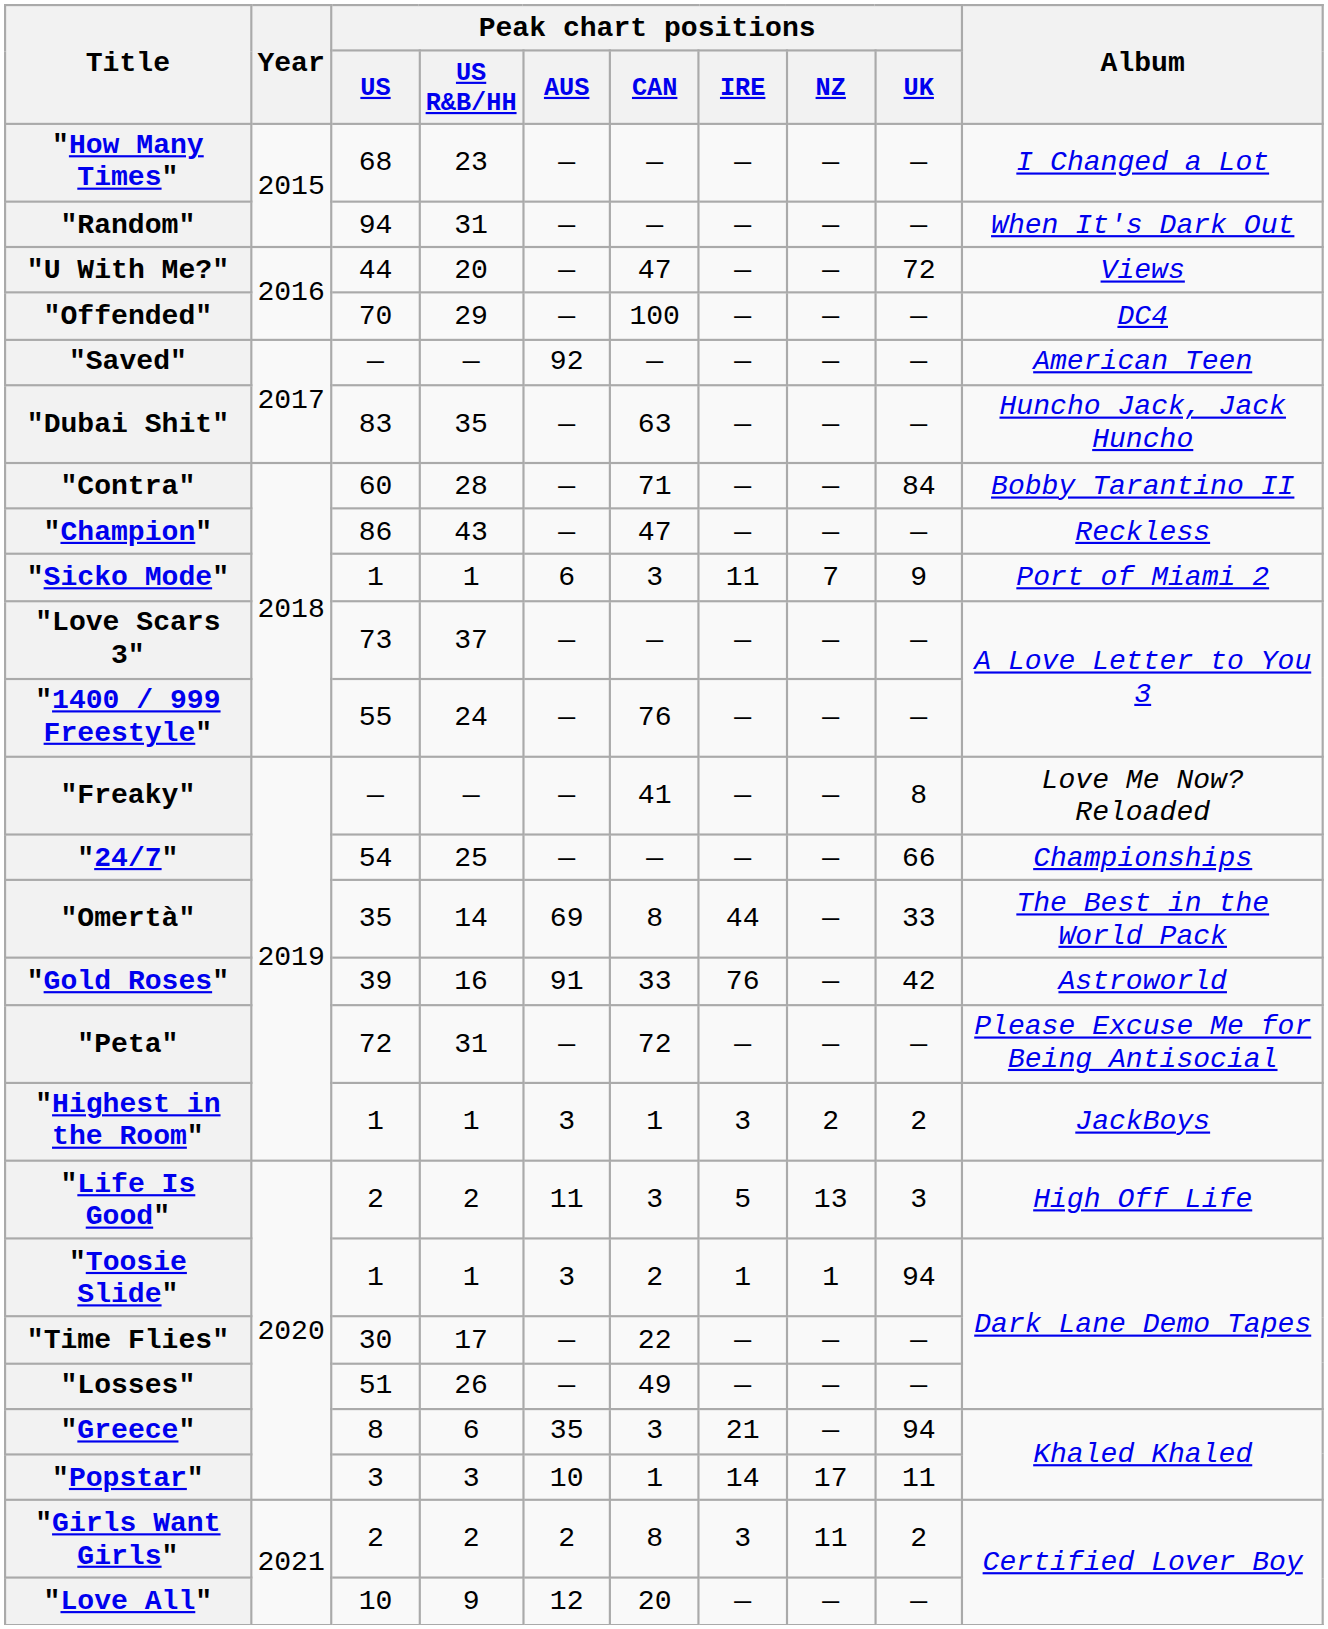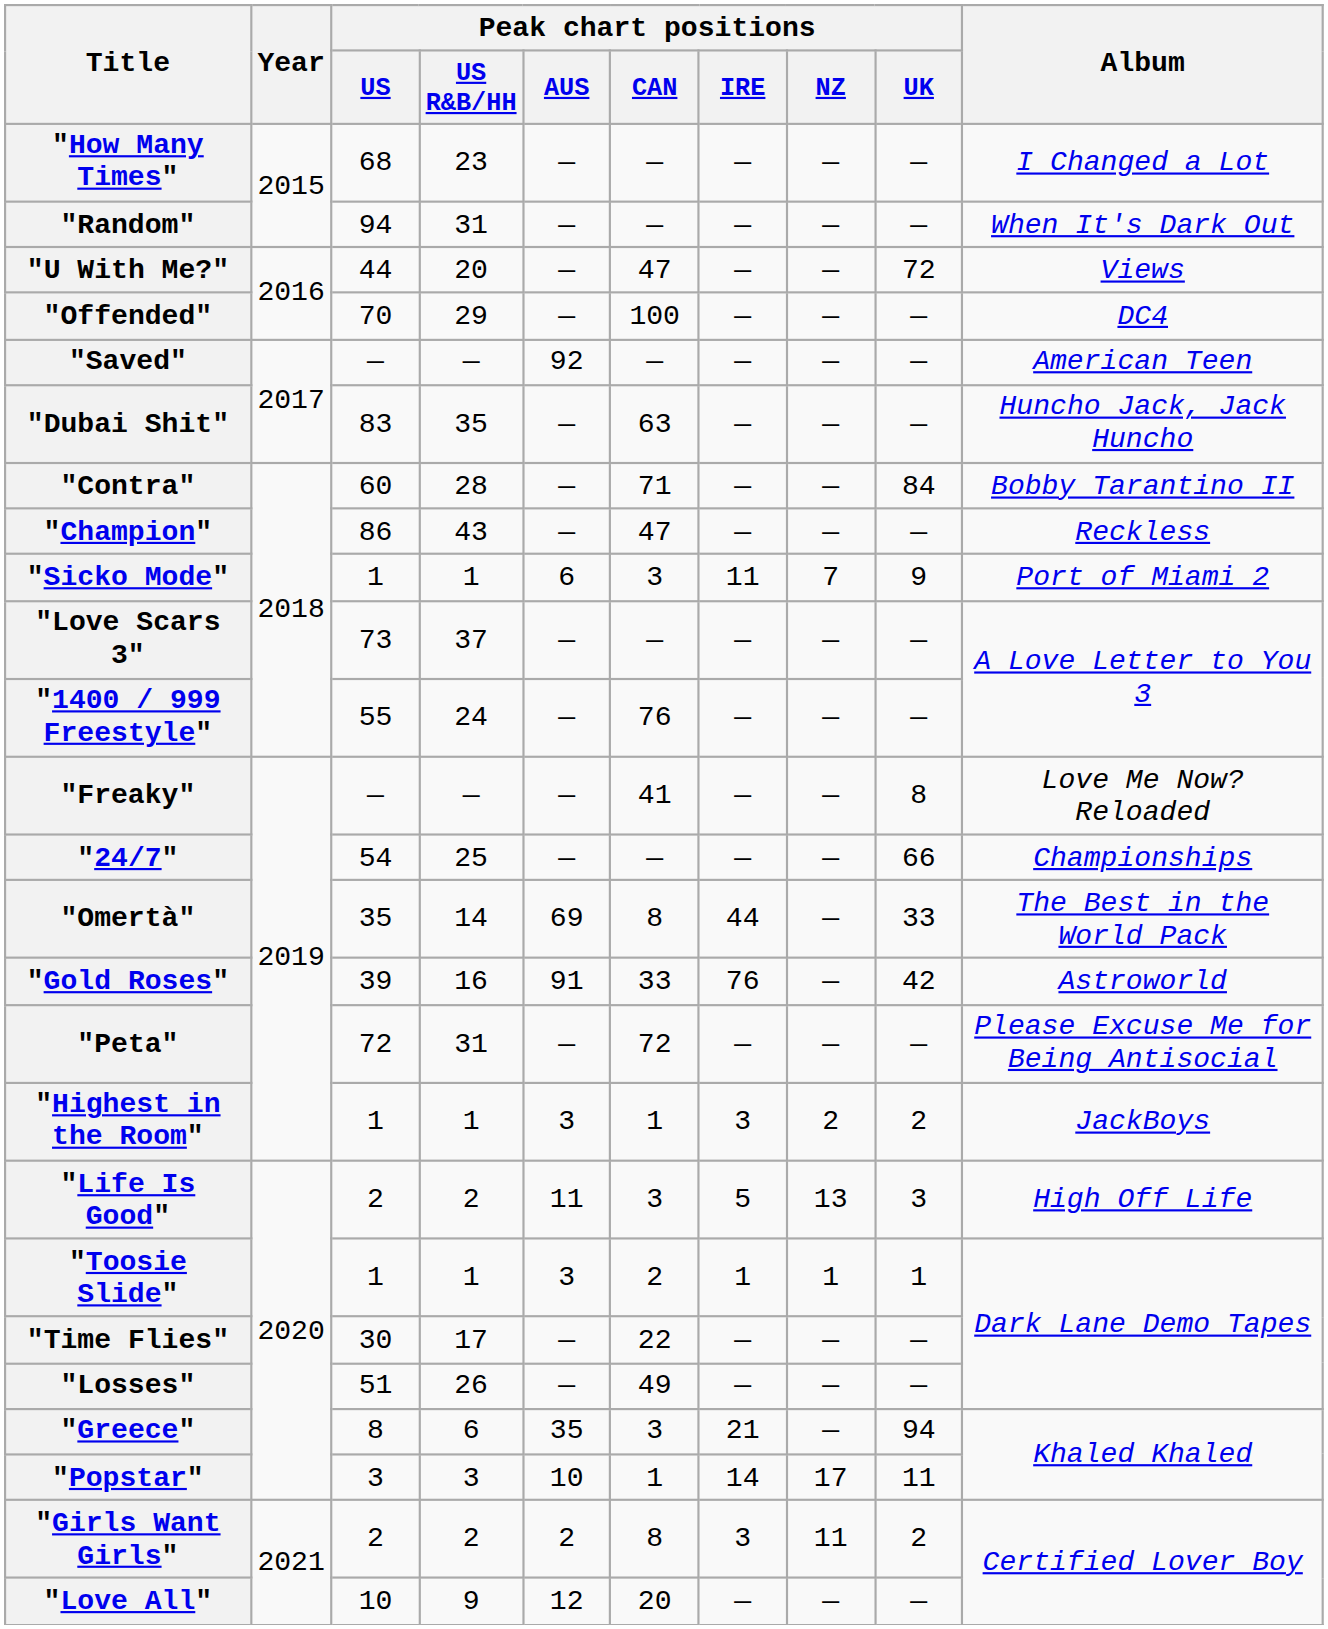 <table class="wikitable plainrowheaders" style="text-align: center;">
 <tr>
 <th rowspan="2">Title</th>
 <th rowspan="2">Year</th>
 <th colspan="7">Peak chart positions</th>
 <th rowspan="2">Album</th>
 </tr>
 <tr>
 <th scope="col" style="width:3em;font-size:90%;"><a href='#'>US</a></th>
 <th scope="col" style="width:3em;font-size:90%;"><a href='#'>US<br>R&B/HH</a></th>
 <th scope="col" style="width:3em;font-size:90%;"><a href='#'>AUS</a></th>
 <th scope="col" style="width:3em;font-size:90%;"><a href='#'>CAN</a></th>
 <th scope="col" style="width:3em;font-size:90%;"><a href='#'>IRE</a></th>
 <th scope="col" style="width:3em;font-size:90%;"><a href='#'>NZ</a></th>
 <th scope="col" style="width:3em;font-size:90%;"><a href='#'>UK</a></th>
 </tr>
 <tr>
 <th scope="row">"<a href='#'>How Many Times</a>"<br></th>
 <td rowspan="2">2015</td>
 <td>68</td>
 <td>23</td>
 <td>—</td>
 <td>—</td>
 <td>—</td>
 <td>—</td>
 <td>—</td>
 <td><em><a href='#'>I Changed a Lot</a></em></td>
 </tr>
 <tr>
 <th scope="row">"Random"<br></th>
 <td>94</td>
 <td>31</td>
 <td>—</td>
 <td>—</td>
 <td>—</td>
 <td>—</td>
 <td>—</td>
 <td><em><a href='#'>When It's Dark Out</a></em></td>
 </tr>
 <tr>
 <th scope="row">"U With Me?"<br></th>
 <td rowspan="2">2016</td>
 <td>44</td>
 <td>20</td>
 <td>—</td>
 <td>47</td>
 <td>—</td>
 <td>—</td>
 <td>72</td>
 <td><em><a href='#'>Views</a></em></td>
 </tr>
 <tr>
 <th scope="row">"Offended"<br></th>
 <td>70</td>
 <td>29</td>
 <td>—</td>
 <td>100</td>
 <td>—</td>
 <td>—</td>
 <td>—</td>
 <td><em><a href='#'>DC4</a></em></td>
 </tr>
 <tr>
 <th scope="row">"Saved"<br></th>
 <td rowspan="2">2017</td>
 <td>—</td>
 <td>—</td>
 <td>92</td>
 <td>—</td>
 <td>—</td>
 <td>—</td>
 <td>—</td>
 <td><em><a href='#'>American Teen</a></em></td>
 </tr>
 <tr>
 <th scope="row">"Dubai Shit"<br></th>
 <td>83</td>
 <td>35</td>
 <td>—</td>
 <td>63</td>
 <td>—</td>
 <td>—</td>
 <td>—</td>
 <td><em><a href='#'>Huncho Jack, Jack Huncho</a></em></td>
 </tr>
 <tr>
 <th scope="row">"Contra"<br></th>
 <td rowspan="5">2018</td>
 <td>60</td>
 <td>28</td>
 <td>—</td>
 <td>71</td>
 <td>—</td>
 <td>—</td>
 <td>84</td>
 <td><em><a href='#'>Bobby Tarantino II</a></em></td>
 </tr>
 <tr>
 <th scope="row">"<a href='#'>Champion</a>"<br></th>
 <td>86</td>
 <td>43</td>
 <td>—</td>
 <td>47</td>
 <td>—</td>
 <td>—</td>
 <td>—</td>
 <td><em><a href='#'>Reckless</a></em></td>
 </tr>
 <tr>
 <th scope="row">"<a href='#'>Sicko Mode</a>"<br></th>
 <td>1</td>
 <td>1</td>
 <td>6</td>
 <td>3</td>
 <td>11</td>
 <td>7</td>
 <td>9</td>
 <td><em><a href='#'>Port of Miami 2</a></em></td>
 </tr>
 <tr>
 <th scope="row">"Love Scars 3"<br></th>
 <td>73</td>
 <td>37</td>
 <td>—</td>
 <td>—</td>
 <td>—</td>
 <td>—</td>
 <td>—</td>
 <td rowspan="2"><em><a href='#'>A Love Letter to You 3</a></em></td>
 </tr>
 <tr>
 <th scope="row">"<a href='#'>1400 / 999 Freestyle</a>"<br></th>
 <td>55</td>
 <td>24</td>
 <td>—</td>
 <td>76</td>
 <td>—</td>
 <td>—</td>
 <td>—</td>
 </tr>
 <tr>
 <th scope="row">"Freaky"<br></th>
 <td rowspan="6">2019</td>
 <td>—</td>
 <td>—</td>
 <td>—</td>
 <td>41</td>
 <td>—</td>
 <td>—</td>
 <td>8</td>
 <td><em>Love Me Now? Reloaded</em></td>
 </tr>
 <tr>
 <th scope="row">"<a href='#'>24/7</a>"<br></th>
 <td>54</td>
 <td>25</td>
 <td>—</td>
 <td>—</td>
 <td>—</td>
 <td>—</td>
 <td>66</td>
 <td><em><a href='#'>Championships</a></em></td>
 </tr>
 <tr>
 <th scope="row">"Omertà"<br></th>
 <td>35</td>
 <td>14</td>
 <td>69</td>
 <td>8</td>
 <td>44</td>
 <td>—</td>
 <td>33</td>
 <td><em><a href='#'>The Best in the World Pack</a></em></td>
 </tr>
 <tr>
 <th scope="row">"<a href='#'>Gold Roses</a>"<br></th>
 <td>39</td>
 <td>16</td>
 <td>91</td>
 <td>33</td>
 <td>76</td>
 <td>—</td>
 <td>42</td>
 <td><em><a href='#'>Astroworld</a></em></td>
 </tr>
 <tr>
 <th scope="row">"Peta"<br></th>
 <td>72</td>
 <td>31</td>
 <td>—</td>
 <td>72</td>
 <td>—</td>
 <td>—</td>
 <td>—</td>
 <td><em><a href='#'>Please Excuse Me for Being Antisocial</a></em></td>
 </tr>
 <tr>
 <th scope="row">"<a href='#'>Highest in the Room</a>"<br></th>
 <td>1</td>
 <td>1</td>
 <td>3</td>
 <td>1</td>
 <td>3</td>
 <td>2</td>
 <td>2</td>
 <td><em><a href='#'>JackBoys</a></em></td>
 </tr>
 <tr>
 <th scope="row">"<a href='#'>Life Is Good</a>"<br></th>
 <td rowspan="6">2020</td>
 <td>2</td>
 <td>2</td>
 <td>11</td>
 <td>3</td>
 <td>5</td>
 <td>13</td>
 <td>3</td>
 <td><em><a href='#'>High Off Life</a></em></td>
 </tr>
 <tr>
 <th scope="row">"<a href='#'>Toosie Slide</a>"<br></th>
 <td>1</td>
 <td>1</td>
 <td>3</td>
 <td>2</td>
 <td>1</td>
 <td>1</td>
-<td>94</td>
+<td>1</td>
 <td rowspan="3"><em><a href='#'>Dark Lane Demo Tapes</a></em></td>
 </tr>
 <tr>
 <th scope="row">"Time Flies"<br></th>
 <td>30</td>
 <td>17</td>
 <td>—</td>
 <td>22</td>
 <td>—</td>
 <td>—</td>
 <td>—</td>
 </tr>
 <tr>
 <th scope="row">"Losses"<br></th>
 <td>51</td>
 <td>26</td>
 <td>—</td>
 <td>49</td>
 <td>—</td>
 <td>—</td>
 <td>—</td>
 </tr>
 <tr>
 <th scope="row">"<a href='#'>Greece</a>"<br></th>
 <td>8</td>
 <td>6</td>
 <td>35</td>
 <td>3</td>
 <td>21</td>
 <td>—</td>
 <td>94</td>
 <td rowspan=2><em><a href='#'>Khaled Khaled</a></em></td>
 </tr>
 <tr>
 <th scope="row">"<a href='#'>Popstar</a>"<br></th>
 <td>3</td>
 <td>3</td>
 <td>10</td>
 <td>1</td>
 <td>14</td>
 <td>17</td>
 <td>11</td>
 </tr>
 <tr>
 <th scope="row">"<a href='#'>Girls Want Girls</a>"<br></th>
 <td rowspan="2">2021</td>
 <td>2</td>
 <td>2</td>
 <td>2</td>
 <td>8</td>
 <td>3</td>
 <td>11</td>
 <td>2</td>
 <td rowspan="2"><em><a href='#'>Certified Lover Boy</a></em></td>
 </tr>
 <tr>
 <th scope="row">"<a href='#'>Love All</a>"<br></th>
 <td>10</td>
 <td>9</td>
 <td>12</td>
 <td>20</td>
 <td>—</td>
 <td>—</td>
 <td>—</td>
 </tr>
 </table>
